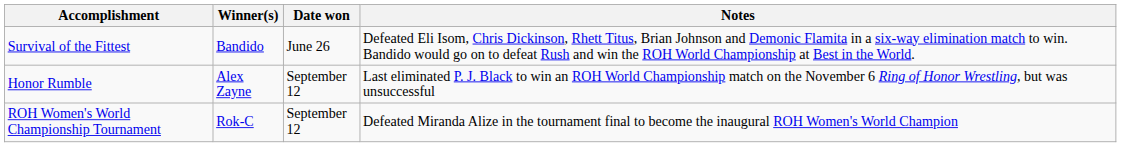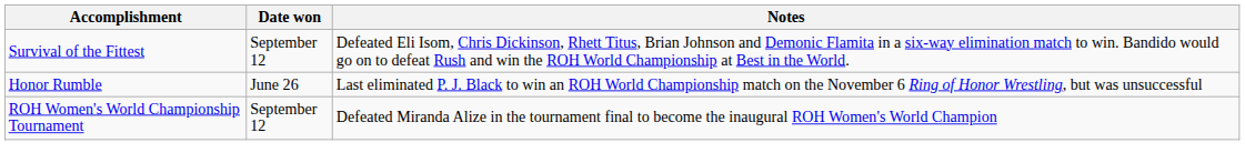 <table class="wikitable" style="width:100%;">
 <tr>
 <th>Accomplishment</th>
-<th>Winner(s)</th>
 <th>Date won</th>
 <th>Notes</th>
 </tr>
 <tr>
 <td><a href='#'>Survival of the Fittest</a></td>
-<td><a href='#'>Bandido</a></td>
-<td>June 26</td>
+<td>September 12</td>
 <td>Defeated Eli Isom, <a href='#'>Chris Dickinson</a>, <a href='#'>Rhett Titus</a>, Brian Johnson and <a href='#'>Demonic Flamita</a> in a <a href='#'>six-way elimination match</a> to win. Bandido would go on to defeat <a href='#'>Rush</a> and win the <a href='#'>ROH World Championship</a> at <a href='#'>Best in the World</a>.</td>
 </tr>
 <tr>
 <td><a href='#'>Honor Rumble</a></td>
-<td><a href='#'>Alex Zayne</a></td>
-<td>September 12</td>
+<td>June 26</td>
 <td>Last eliminated <a href='#'>P. J. Black</a> to win an <a href='#'>ROH World Championship</a> match on the November 6 <em><a href='#'>Ring of Honor Wrestling</a></em>, but was unsuccessful</td>
 </tr>
 <tr>
 <td><a href='#'>ROH Women's World Championship Tournament</a></td>
-<td><a href='#'>Rok-C</a></td>
 <td>September 12</td>
 <td>Defeated Miranda Alize in the tournament final to become the inaugural <a href='#'>ROH Women's World Champion</a></td>
 </tr>
 </table>
